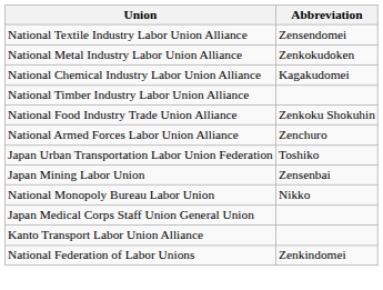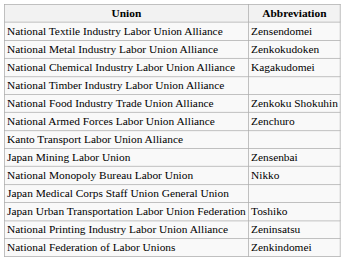 <table class="wikitable sortable">
 <tr>
 <th>Union</th>
 <th>Abbreviation</th>
 </tr>
 <tr>
 <td>National Textile Industry Labor Union Alliance</td>
 <td>Zensendomei</td>
 </tr>
 <tr>
 <td>National Metal Industry Labor Union Alliance</td>
 <td>Zenkokudoken</td>
 </tr>
 <tr>
 <td>National Chemical Industry Labor Union Alliance</td>
 <td>Kagakudomei</td>
 </tr>
 <tr>
 <td>National Timber Industry Labor Union Alliance</td>
 <td></td>
 </tr>
 <tr>
 <td>National Food Industry Trade Union Alliance</td>
 <td>Zenkoku Shokuhin</td>
 </tr>
 <tr>
 <td>National Armed Forces Labor Union Alliance</td>
 <td>Zenchuro</td>
 </tr>
 <tr>
-<td>Japan Urban Transportation Labor Union Federation</td>
-<td>Toshiko</td>
+<td>Kanto Transport Labor Union Alliance</td>
+<td></td>
 </tr>
 <tr>
 <td>Japan Mining Labor Union</td>
 <td>Zensenbai</td>
 </tr>
 <tr>
 <td>National Monopoly Bureau Labor Union</td>
 <td>Nikko</td>
 </tr>
 <tr>
 <td>Japan Medical Corps Staff Union General Union</td>
 <td></td>
 </tr>
 <tr>
-<td>Kanto Transport Labor Union Alliance</td>
-<td></td>
+<td>Japan Urban Transportation Labor Union Federation</td>
+<td>Toshiko</td>
+</tr>
+<tr>
+<td>National Printing Industry Labor Union Alliance</td>
+<td>Zeninsatsu</td>
 </tr>
 <tr>
 <td>National Federation of Labor Unions</td>
 <td>Zenkindomei</td>
 </tr>
 </table>
